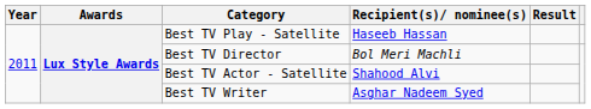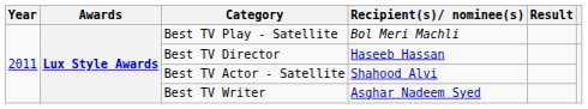 <table class="wikitable plainrowheaders">
 <tr>
 <th>Year</th>
 <th>Awards</th>
 <th>Category</th>
 <th>Recipient(s)/ nominee(s)</th>
 <th>Result</th>
 <th></th>
 </tr>
 <tr>
 <td rowspan="4"><a href='#'>2011</a></td>
 <th scope="row" rowspan="4"><a href='#'>Lux Style Awards</a></th>
 <td>Best TV Play - Satellite</td>
-<td><a href='#'>Haseeb Hassan</a></td>
+<td><em>Bol Meri Machli</em></td>
 <td></td>
 <td></td>
 </tr>
 <tr>
 <td>Best TV Director</td>
-<td><em>Bol Meri Machli</em></td>
+<td><a href='#'>Haseeb Hassan</a></td>
 <td></td>
 <td rowspan="3"></td>
 </tr>
 <tr>
 <td>Best TV Actor - Satellite</td>
 <td><a href='#'>Shahood Alvi</a></td>
 <td></td>
 </tr>
 <tr>
 <td>Best TV Writer</td>
 <td><a href='#'>Asghar Nadeem Syed</a></td>
 <td></td>
 </tr>
 </table>
